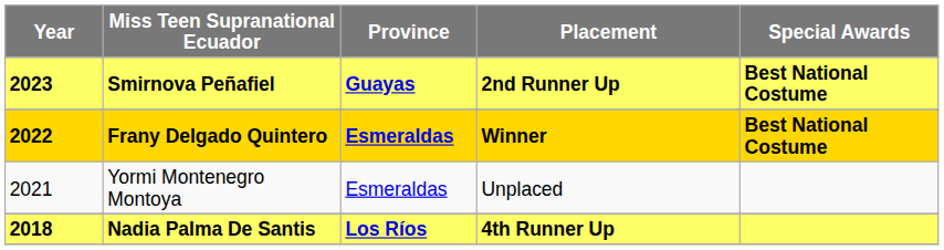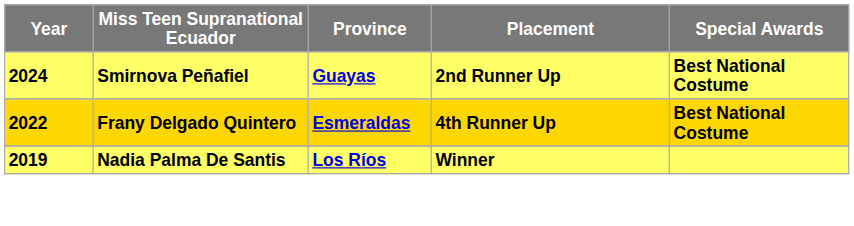 <table class="wikitable sortable" style="font-size: 95%;">
 <tr>
 <th width="70" style="background-color:#787878;color:#FFFFFF;">Year</th>
 <th width="180" style="background-color:#787878;color:#FFFFFF;">Miss Teen Supranational Ecuador</th>
 <th width="100" style="background-color:#787878;color:#FFFFFF;">Province</th>
 <th width="200" style="background-color:#787878;color:#FFFFFF;">Placement</th>
 <th width="149" style="background-color:#787878;color:#FFFFFF;">Special Awards</th>
 </tr>
 <tr>
 </tr>
 <tr style="background-color:#FFFF66; font-weight: bold">
-<td>2023</td>
+<td>2024</td>
 <td>Smirnova Peñafiel</td>
 <td> <a href='#'>Guayas</a></td>
 <td>2nd Runner Up</td>
 <td>Best National Costume</td>
 </tr>
 <tr>
 </tr>
 <tr style="background-color:gold; font-weight: bold">
 <td>2022</td>
 <td>Frany Delgado Quintero</td>
 <td> <a href='#'>Esmeraldas</a></td>
-<td>Winner</td>
+<td>4th Runner Up</td>
 <td>Best National Costume</td>
-</tr>
-<tr>
-<td>2021</td>
-<td>Yormi Montenegro Montoya</td>
-<td> <a href='#'>Esmeraldas</a></td>
-<td>Unplaced</td>
-<td></td>
 </tr>
 <tr>
 </tr>
 <tr style="background-color:#FFFF66; font-weight: bold">
-<td>2018</td>
+<td>2019</td>
 <td>Nadia Palma De Santis</td>
 <td> <a href='#'>Los Ríos</a></td>
-<td>4th Runner Up</td>
+<td>Winner</td>
 <td></td>
 </tr>
 <tr>
 </tr>
 </table>
